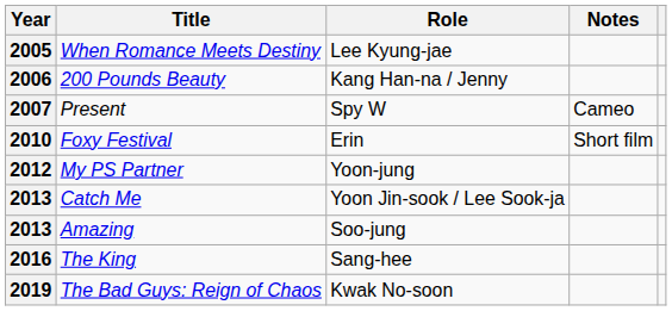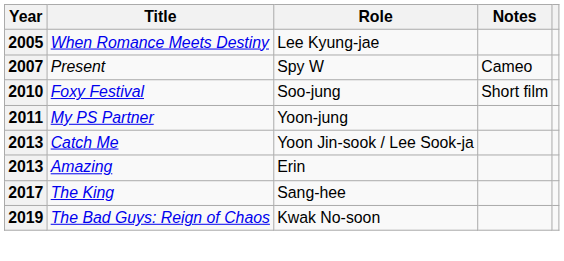 <table class="wikitable plainrowheaders sortable">
 <tr>
 <th scope="col">Year</th>
 <th scope="col">Title</th>
 <th scope="col">Role</th>
 <th scope="col">Notes</th>
 <th scope="col" class="unsortable"></th>
 </tr>
 <tr>
 <th scope="row">2005</th>
 <td><em><a href='#'>When Romance Meets Destiny</a></em></td>
 <td>Lee Kyung-jae</td>
 <td></td>
 <td style="text-align:center"></td>
 </tr>
 <tr>
-<th scope="row">2006</th>
-<td><em><a href='#'>200 Pounds Beauty</a></em></td>
-<td>Kang Han-na / Jenny</td>
-<td></td>
-<td style="text-align:center"></td>
-</tr>
-<tr>
 <th scope="row">2007</th>
 <td><em>Present</em></td>
 <td>Spy W</td>
 <td>Cameo</td>
 <td style="text-align:center"></td>
 </tr>
 <tr>
 <th scope="row">2010</th>
 <td><em><a href='#'>Foxy Festival</a></em></td>
-<td>Erin</td>
+<td>Soo-jung</td>
 <td>Short film</td>
 <td style="text-align:center"></td>
 </tr>
 <tr>
-<th scope="row">2012</th>
+<th scope="row">2011</th>
 <td><em><a href='#'>My PS Partner</a></em></td>
 <td>Yoon-jung</td>
 <td></td>
 <td style="text-align:center"></td>
 </tr>
 <tr>
 <th scope="row">2013</th>
 <td><em><a href='#'>Catch Me</a></em></td>
 <td>Yoon Jin-sook / Lee Sook-ja</td>
 <td></td>
 <td style="text-align:center"></td>
 </tr>
 <tr>
 <th scope="row">2013</th>
 <td><em><a href='#'>Amazing</a></em></td>
-<td>Soo-jung</td>
+<td>Erin</td>
 <td></td>
 <td style="text-align:center"></td>
 </tr>
 <tr>
-<th scope="row">2016</th>
+<th scope="row">2017</th>
 <td><em><a href='#'>The King</a></em></td>
 <td>Sang-hee</td>
 <td></td>
 <td style="text-align:center"></td>
 </tr>
 <tr>
 <th scope="row">2019</th>
 <td><em><a href='#'>The Bad Guys: Reign of Chaos</a></em></td>
 <td>Kwak No-soon</td>
 <td></td>
 <td style="text-align:center"></td>
 </tr>
 </table>
